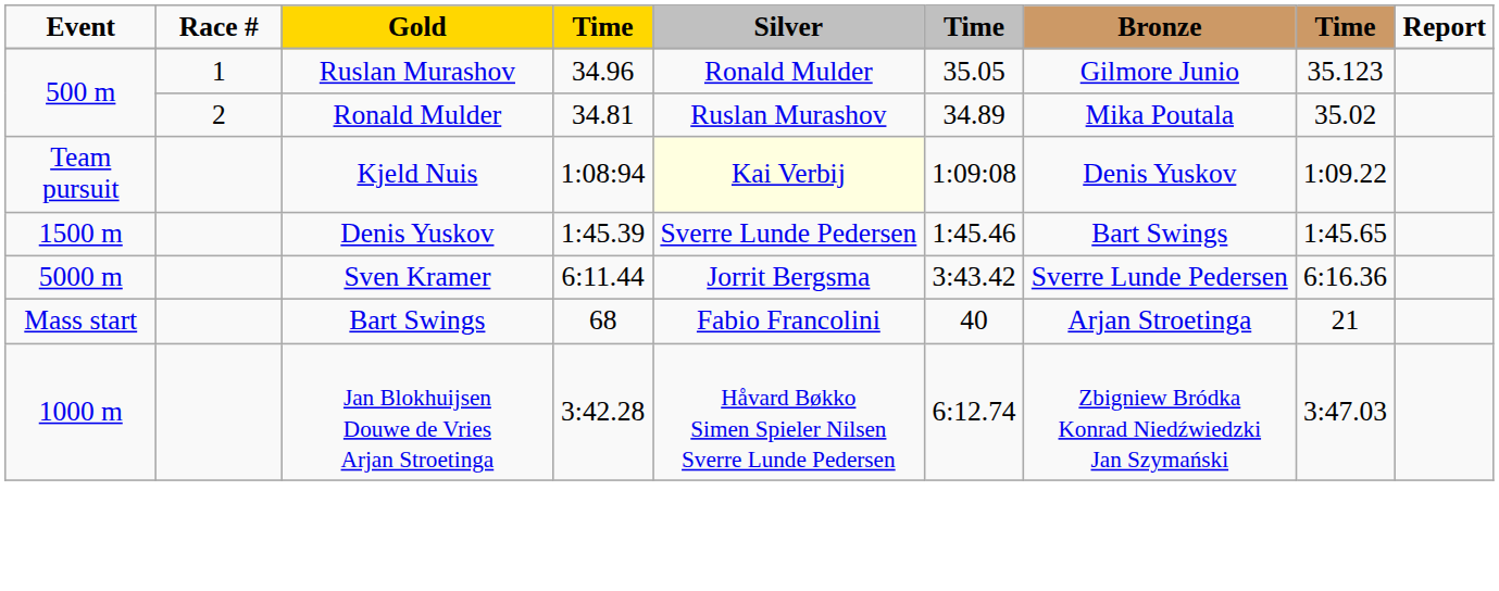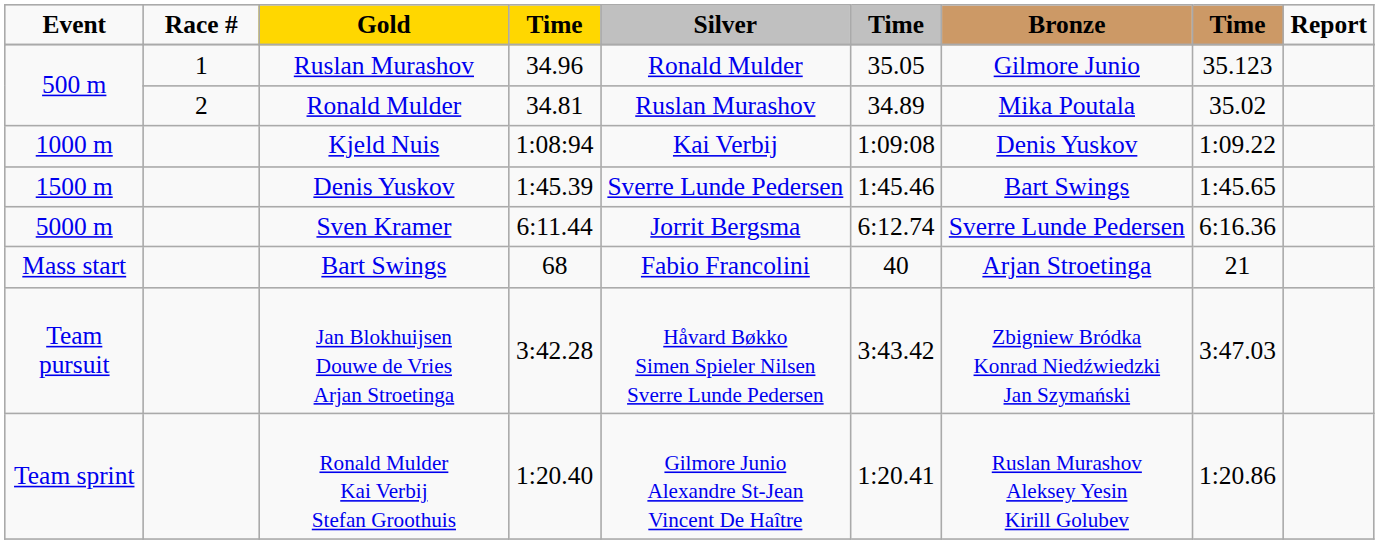 <table class="wikitable">
 <tr>
 <td width="80" align="center"><strong>Event</strong></td>
 <td width="65" align="center"><strong>Race #</strong></td>
 <td width="150" bgcolor="gold" align="center"><strong>Gold</strong></td>
 <td width="50" bgcolor="gold" align="center"><strong>Time</strong></td>
 <td width="150" bgcolor="silver" align="center"><strong>Silver</strong></td>
 <td width="50" bgcolor="silver" align="center"><strong>Time</strong></td>
 <td width="150" bgcolor="#CC9966" align="center"><strong>Bronze</strong></td>
 <td width="50" bgcolor="#CC9966" align="center"><strong>Time</strong></td>
 <td width="50" align="center"><strong>Report</strong></td>
 </tr>
 <tr bgcolor="#cccccc">
 </tr>
 <tr>
 <td rowspan=2 align="center"><a href='#'>500 m</a></td>
 <td align="center">1</td>
 <td align="center"><a href='#'>Ruslan Murashov</a><br><small></small></td>
 <td align="center">34.96</td>
 <td align="center"><a href='#'>Ronald Mulder</a><br><small></small></td>
 <td align="center">35.05</td>
 <td align="center"><a href='#'>Gilmore Junio</a><br><small></small></td>
 <td align="center">35.123</td>
 <td align="center"></td>
 </tr>
 <tr>
 <td align="center">2</td>
 <td align="center"><a href='#'>Ronald Mulder</a><br><small></small></td>
 <td align="center">34.81</td>
 <td align="center"><a href='#'>Ruslan Murashov</a><br><small></small></td>
 <td align="center">34.89</td>
 <td align="center"><a href='#'>Mika Poutala</a><br><small></small></td>
 <td align="center">35.02</td>
 <td align="center"></td>
 </tr>
 <tr>
-<td align="center"><a href='#'>Team pursuit</a></td>
+<td align="center"><a href='#'>1000 m</a></td>
 <td align="center"></td>
 <td align="center"><a href='#'>Kjeld Nuis</a><br><small></small></td>
 <td align="center">1:08:94</td>
-<td align="center" style="background: lightyellow;"><a href='#'>Kai Verbij</a><br><small></small></td>
+<td align="center"><a href='#'>Kai Verbij</a><br><small></small></td>
 <td align="center">1:09:08</td>
 <td align="center"><a href='#'>Denis Yuskov</a><br><small></small></td>
 <td align="center">1:09.22</td>
 <td align="center"></td>
 </tr>
 <tr>
 <td align="center"><a href='#'>1500 m</a></td>
 <td align="center"></td>
 <td align="center"><a href='#'>Denis Yuskov</a><br><small></small></td>
 <td align="center">1:45.39</td>
 <td align="center"><a href='#'>Sverre Lunde Pedersen</a><br><small></small></td>
 <td align="center">1:45.46</td>
 <td align="center"><a href='#'>Bart Swings</a><br><small></small></td>
 <td align="center">1:45.65</td>
 <td align="center"></td>
 </tr>
 <tr>
 <td align="center"><a href='#'>5000 m</a></td>
 <td align="center"></td>
 <td align="center"><a href='#'>Sven Kramer</a><br><small></small></td>
 <td align="center">6:11.44</td>
 <td align="center"><a href='#'>Jorrit Bergsma</a><br><small></small></td>
-<td align="center">3:43.42</td>
+<td align="center">6:12.74</td>
 <td align="center"><a href='#'>Sverre Lunde Pedersen</a><br><small></small></td>
 <td align="center">6:16.36</td>
 <td align="center"></td>
 </tr>
 <tr>
 <td align="center"><a href='#'>Mass start</a></td>
 <td align="center"></td>
 <td align="center"><a href='#'>Bart Swings</a><br><small></small></td>
 <td align="center">68 </td>
 <td align="center"><a href='#'>Fabio Francolini</a><br><small></small></td>
 <td align="center">40 </td>
 <td align="center"><a href='#'>Arjan Stroetinga</a><br><small></small></td>
 <td align="center">21 </td>
 <td align="center"></td>
 </tr>
 <tr>
-<td align="center"><a href='#'>1000 m</a></td>
+<td align="center"><a href='#'>Team pursuit</a></td>
 <td align="center"></td>
 <td align="center"><br><small><a href='#'>Jan Blokhuijsen</a><br><a href='#'>Douwe de Vries</a><br><a href='#'>Arjan Stroetinga</a></small></td>
 <td align="center">3:42.28</td>
 <td align="center"><br><small><a href='#'>Håvard Bøkko</a><br><a href='#'>Simen Spieler Nilsen</a><br><a href='#'>Sverre Lunde Pedersen</a></small></td>
-<td align="center">6:12.74</td>
+<td align="center">3:43.42</td>
 <td align="center"><br><small><a href='#'>Zbigniew Bródka</a><br><a href='#'>Konrad Niedźwiedzki</a><br><a href='#'>Jan Szymański</a></small></td>
 <td align="center">3:47.03</td>
 <td align="center"></td>
 </tr>
+<tr>
+<td align="center"><a href='#'>Team sprint</a></td>
+<td align="center"></td>
+<td align="center"><br><small><a href='#'>Ronald Mulder</a><br><a href='#'>Kai Verbij</a><br><a href='#'>Stefan Groothuis</a></small></td>
+<td align="center">1:20.40</td>
+<td align="center"><br><small><a href='#'>Gilmore Junio</a><br><a href='#'>Alexandre St-Jean</a><br><a href='#'>Vincent De Haître</a></small></td>
+<td align="center">1:20.41</td>
+<td align="center"><br><small><a href='#'>Ruslan Murashov</a><br><a href='#'>Aleksey Yesin</a><br><a href='#'>Kirill Golubev</a></small></td>
+<td align="center">1:20.86</td>
+<td align="center"></td>
+</tr>
 </table>
